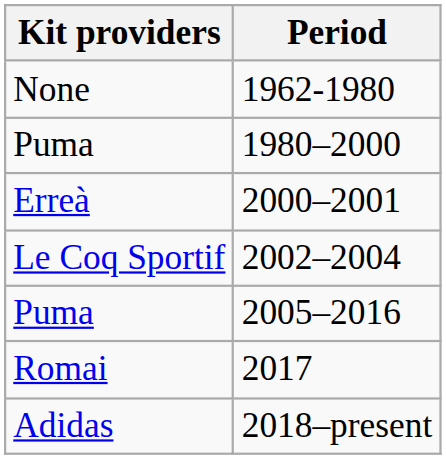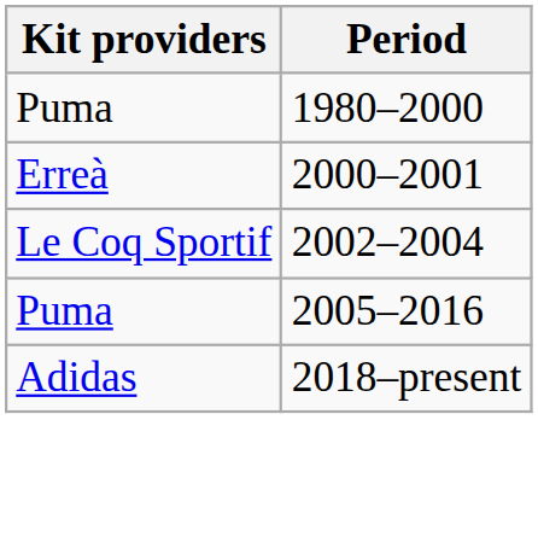 <table class="wikitable">
 <tr>
 <th>Kit providers</th>
 <th>Period</th>
-</tr>
-<tr>
-<td>None</td>
-<td>1962-1980</td>
 </tr>
 <tr>
 <td> Puma</td>
 <td>1980–2000</td>
 </tr>
 <tr>
 <td> <a href='#'>Erreà</a></td>
 <td>2000–2001</td>
 </tr>
 <tr>
 <td> <a href='#'>Le Coq Sportif</a></td>
 <td>2002–2004</td>
 </tr>
 <tr>
 <td> <a href='#'>Puma</a></td>
 <td>2005–2016</td>
 </tr>
 <tr>
-<td> <a href='#'>Romai</a></td>
-<td>2017</td>
-</tr>
-<tr>
 <td> <a href='#'>Adidas</a></td>
 <td>2018–present</td>
 </tr>
 </table>
